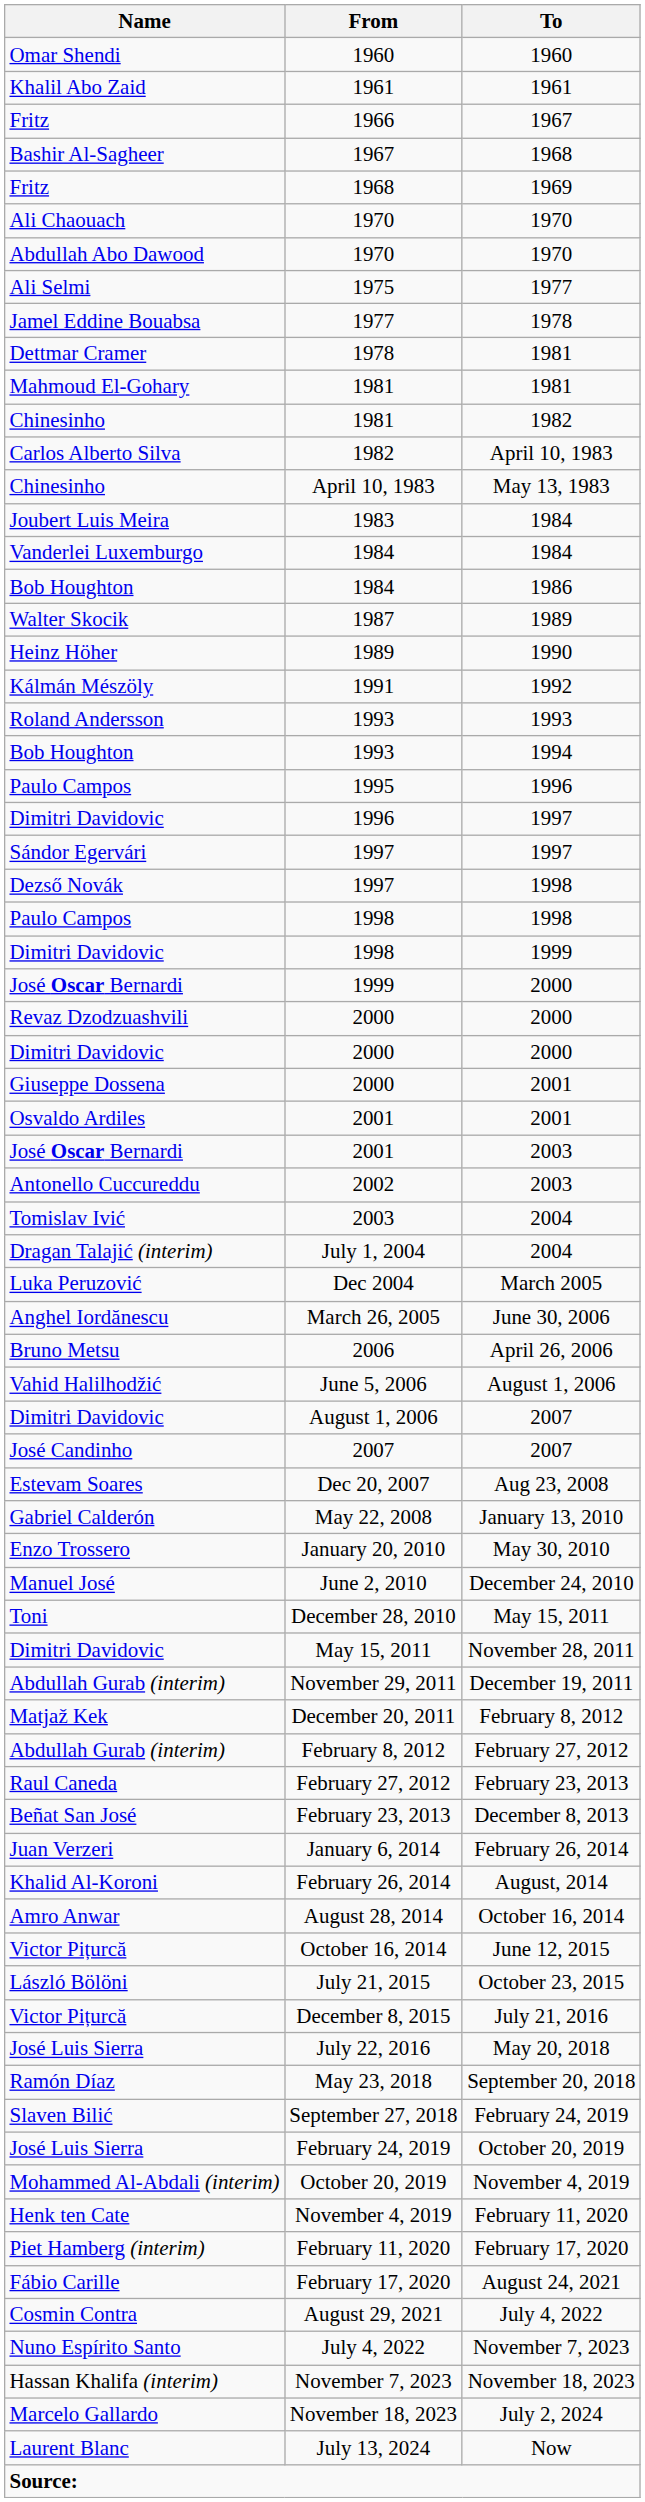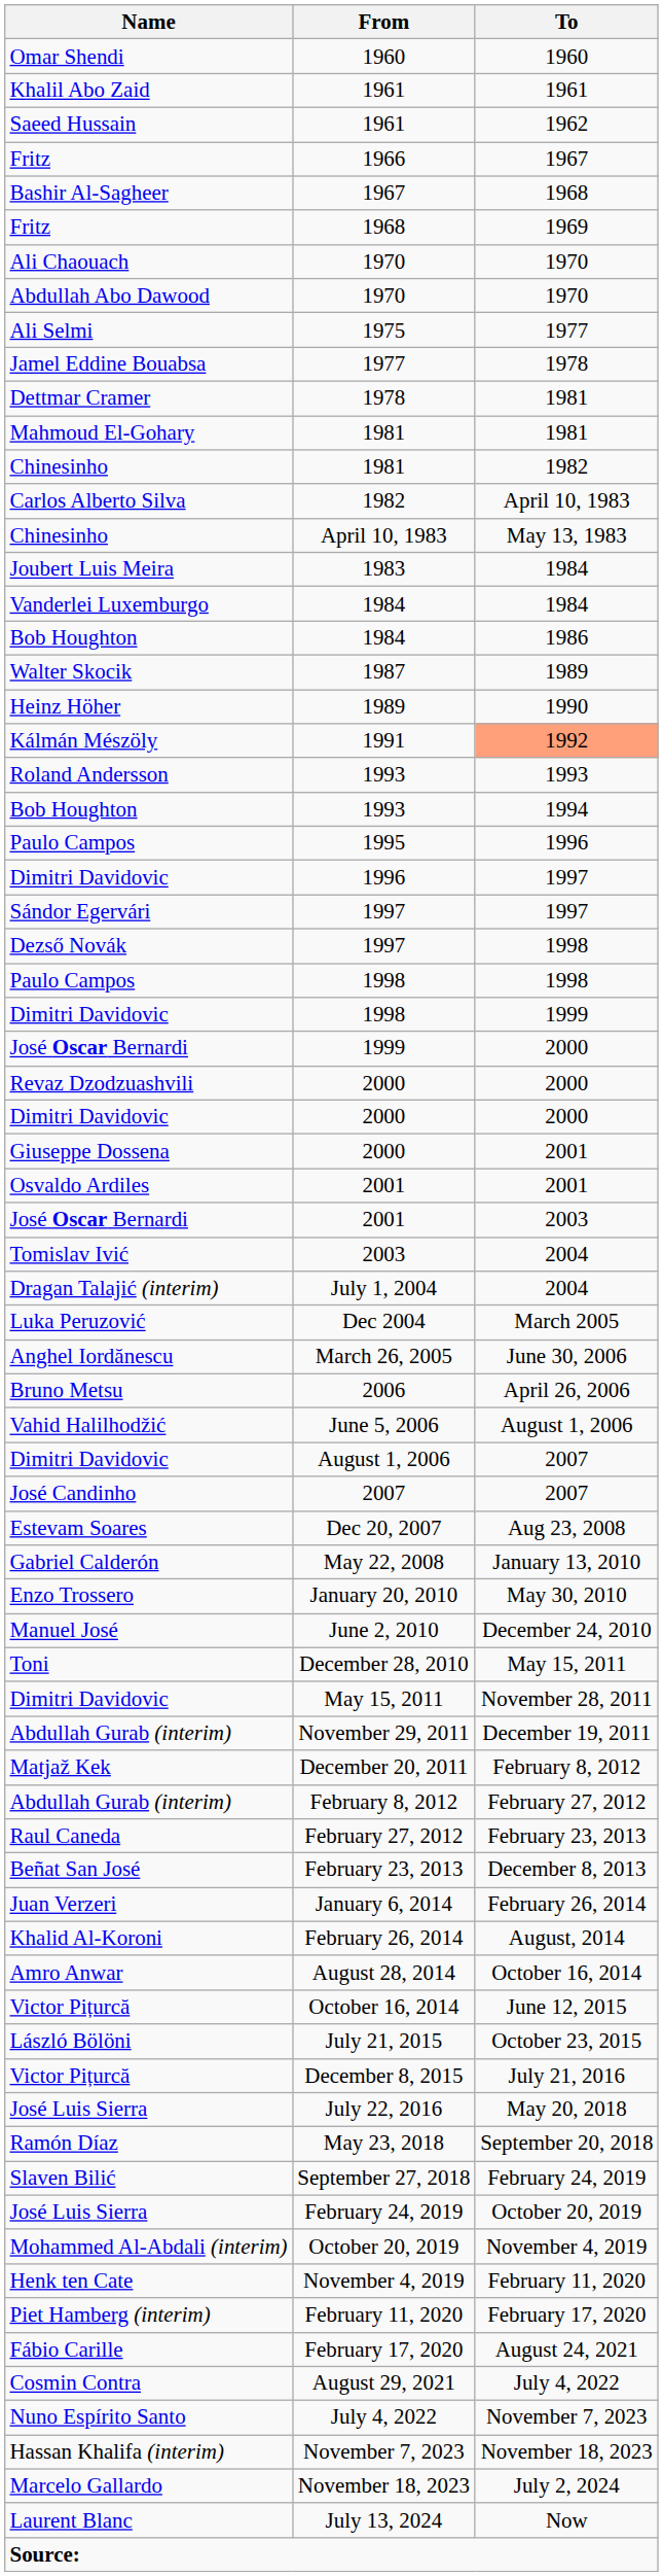 <table class="wikitable">
 <tr>
 <th>Name</th>
 <th>From</th>
 <th>To</th>
 </tr>
 <tr>
 <td align=Left> <a href='#'>Omar Shendi</a></td>
 <td align=center>1960</td>
 <td align=center>1960</td>
 </tr>
 <tr>
 <td align=Left> <a href='#'>Khalil Abo Zaid</a></td>
 <td align=center>1961</td>
 <td align=center>1961</td>
+</tr>
+<tr>
+<td align=Left> <a href='#'>Saeed Hussain</a></td>
+<td align=center>1961</td>
+<td align=center>1962</td>
 </tr>
 <tr>
 <td align=Left> <a href='#'>Fritz</a></td>
 <td align=center>1966</td>
 <td align=center>1967</td>
 </tr>
 <tr>
 <td align=Left> <a href='#'>Bashir Al-Sagheer</a></td>
 <td align=center>1967</td>
 <td align=center>1968</td>
 </tr>
 <tr>
 <td align=Left> <a href='#'>Fritz</a></td>
 <td align=center>1968</td>
 <td align=center>1969</td>
 </tr>
 <tr>
 <td align=Left> <a href='#'>Ali Chaouach</a></td>
 <td align=center>1970</td>
 <td align=center>1970</td>
 </tr>
 <tr>
 <td align=Left> <a href='#'>Abdullah Abo Dawood</a></td>
 <td align=center>1970</td>
 <td align=center>1970</td>
 </tr>
 <tr>
 <td align=Left> <a href='#'>Ali Selmi</a></td>
 <td align=center>1975</td>
 <td align=center>1977</td>
 </tr>
 <tr>
 <td align=Left> <a href='#'>Jamel Eddine Bouabsa</a></td>
 <td align=center>1977</td>
 <td align=center>1978</td>
 </tr>
 <tr>
 <td align=Left> <a href='#'>Dettmar Cramer</a></td>
 <td align=center>1978</td>
 <td align=center>1981</td>
 </tr>
 <tr>
 <td align=Left> <a href='#'>Mahmoud El-Gohary</a></td>
 <td align=center>1981</td>
 <td align=center>1981</td>
 </tr>
 <tr>
 <td align=Left> <a href='#'>Chinesinho</a></td>
 <td align=center>1981</td>
 <td align=center>1982</td>
 </tr>
 <tr>
 <td align=Left> <a href='#'>Carlos Alberto Silva</a></td>
 <td align=center>1982</td>
 <td align=center>April 10, 1983</td>
 </tr>
 <tr>
 <td align=Left> <a href='#'>Chinesinho</a></td>
 <td align=center>April 10, 1983</td>
 <td align=center>May 13, 1983</td>
 </tr>
 <tr>
 <td align=Left> <a href='#'>Joubert Luis Meira</a></td>
 <td align=center>1983</td>
 <td align=center>1984</td>
 </tr>
 <tr>
 <td align=Left> <a href='#'>Vanderlei Luxemburgo</a></td>
 <td align=center>1984</td>
 <td align=center>1984</td>
 </tr>
 <tr>
 <td align=Left> <a href='#'>Bob Houghton</a></td>
 <td align=center>1984</td>
 <td align=center>1986</td>
 </tr>
 <tr>
 <td align=left> <a href='#'>Walter Skocik</a></td>
 <td align=center>1987</td>
 <td align=center>1989</td>
 </tr>
 <tr>
 <td align=left> <a href='#'>Heinz Höher</a></td>
 <td align=center>1989</td>
 <td align=center>1990</td>
 </tr>
 <tr>
 <td align=left> <a href='#'>Kálmán Mészöly</a></td>
 <td align=center>1991</td>
-<td align=center>1992</td>
+<td align=center style="background: lightsalmon;">1992</td>
 </tr>
 <tr>
 <td align=left> <a href='#'>Roland Andersson</a></td>
 <td align=center>1993</td>
 <td align=center>1993</td>
 </tr>
 <tr>
 <td align=left> <a href='#'>Bob Houghton</a></td>
 <td align=center>1993</td>
 <td align=center>1994</td>
 </tr>
 <tr>
 <td align=left> <a href='#'>Paulo Campos</a></td>
 <td align=center>1995</td>
 <td align=center>1996</td>
 </tr>
 <tr>
 <td align=left> <a href='#'>Dimitri Davidovic</a></td>
 <td align=center>1996</td>
 <td align=center>1997</td>
 </tr>
 <tr>
 <td align=left> <a href='#'>Sándor Egervári</a></td>
 <td align=center>1997</td>
 <td align=center>1997</td>
 </tr>
 <tr>
 <td align=left> <a href='#'>Dezső Novák</a></td>
 <td align=center>1997</td>
 <td align=center>1998</td>
 </tr>
 <tr>
 <td align=left> <a href='#'>Paulo Campos</a></td>
 <td align=center>1998</td>
 <td align=center>1998</td>
 </tr>
 <tr>
 <td align=left> <a href='#'>Dimitri Davidovic</a></td>
 <td align=center>1998</td>
 <td align=center>1999</td>
 </tr>
 <tr>
 <td align=left> <a href='#'>José <strong>Oscar</strong> Bernardi</a></td>
 <td align=center>1999</td>
 <td align=center>2000</td>
 </tr>
 <tr>
 <td align=left> <a href='#'>Revaz Dzodzuashvili</a></td>
 <td align=center>2000</td>
 <td align=center>2000</td>
 </tr>
 <tr>
 <td align=left> <a href='#'>Dimitri Davidovic</a></td>
 <td align=center>2000</td>
 <td align=center>2000</td>
 </tr>
 <tr>
 <td align=left> <a href='#'>Giuseppe Dossena</a></td>
 <td align=center>2000</td>
 <td align=center>2001</td>
 </tr>
 <tr>
 <td align=left> <a href='#'>Osvaldo Ardiles</a></td>
 <td align=center>2001</td>
 <td align=center>2001</td>
 </tr>
 <tr>
 <td align=left> <a href='#'>José <strong>Oscar</strong> Bernardi</a></td>
 <td align=center>2001</td>
-<td align=center>2003</td>
-</tr>
-<tr>
-<td align=left> <a href='#'>Antonello Cuccureddu</a></td>
-<td align=center>2002</td>
 <td align=center>2003</td>
 </tr>
 <tr>
 <td align=left> <a href='#'>Tomislav Ivić</a></td>
 <td align=center>2003</td>
 <td align=center>2004</td>
 </tr>
 <tr>
 <td align=left> <a href='#'>Dragan Talajić</a> <em>(interim)</em></td>
 <td align=center>July 1, 2004</td>
 <td align=center>2004</td>
 </tr>
 <tr>
 <td align=left> <a href='#'>Luka Peruzović</a></td>
 <td align=center>Dec 2004</td>
 <td align=center>March 2005</td>
 </tr>
 <tr>
 <td align=left> <a href='#'>Anghel Iordănescu</a></td>
 <td align=center>March 26, 2005</td>
 <td align=center>June 30, 2006</td>
 </tr>
 <tr>
 <td align=left> <a href='#'>Bruno Metsu</a></td>
 <td align=center>2006</td>
 <td align=center>April 26, 2006</td>
 </tr>
 <tr>
 <td align=left> <a href='#'>Vahid Halilhodžić</a></td>
 <td align=center>June 5, 2006</td>
 <td align=center>August 1, 2006</td>
 </tr>
 <tr>
 <td align=left> <a href='#'>Dimitri Davidovic</a></td>
 <td align=center>August 1, 2006</td>
 <td align=center>2007</td>
 </tr>
 <tr>
 <td align=left> <a href='#'>José Candinho</a></td>
 <td align=center>2007</td>
 <td align=center>2007</td>
 </tr>
 <tr>
 <td align=left> <a href='#'>Estevam Soares</a></td>
 <td align=center>Dec 20, 2007</td>
 <td align=center>Aug 23, 2008</td>
 </tr>
 <tr>
 <td align=left> <a href='#'>Gabriel Calderón</a></td>
 <td align=center>May 22, 2008</td>
 <td align=center>January 13, 2010</td>
 </tr>
 <tr>
 <td align=left> <a href='#'>Enzo Trossero</a></td>
 <td align=center>January 20, 2010</td>
 <td align=center>May 30, 2010</td>
 </tr>
 <tr>
 <td align=left> <a href='#'>Manuel José</a></td>
 <td align=center>June 2, 2010</td>
 <td align=center>December 24, 2010</td>
 </tr>
 <tr>
 <td align=left> <a href='#'>Toni</a></td>
 <td align=center>December 28, 2010</td>
 <td align=center>May 15, 2011</td>
 </tr>
 <tr>
 <td align=left> <a href='#'>Dimitri Davidovic</a></td>
 <td align=center>May 15, 2011</td>
 <td align=center>November 28, 2011</td>
 </tr>
 <tr>
 <td align=left> <a href='#'>Abdullah Gurab</a> <em>(interim)</em></td>
 <td align=center>November 29, 2011</td>
 <td align=center>December 19, 2011</td>
 </tr>
 <tr>
 <td align=left> <a href='#'>Matjaž Kek</a></td>
 <td align=center>December 20, 2011</td>
 <td align=center>February 8, 2012</td>
 </tr>
 <tr>
 <td align=left> <a href='#'>Abdullah Gurab</a> <em>(interim)</em></td>
 <td align=center>February 8, 2012</td>
 <td align=center>February 27, 2012</td>
 </tr>
 <tr>
 <td align=left> <a href='#'>Raul Caneda</a></td>
 <td align=center>February 27, 2012</td>
 <td align=center>February 23, 2013</td>
 </tr>
 <tr>
 <td align=left> <a href='#'>Beñat San José</a></td>
 <td align=center>February 23, 2013</td>
 <td align=center>December 8, 2013</td>
 </tr>
 <tr>
 <td align=left> <a href='#'>Juan Verzeri</a></td>
 <td align=center>January 6, 2014</td>
 <td align=center>February 26, 2014</td>
 </tr>
 <tr>
 <td align=left> <a href='#'>Khalid Al-Koroni</a></td>
 <td align=center>February 26, 2014</td>
 <td align=center>August, 2014</td>
 </tr>
 <tr>
 <td align=left> <a href='#'>Amro Anwar</a></td>
 <td align=center>August 28, 2014</td>
 <td align=center>October 16, 2014</td>
 </tr>
 <tr>
 <td align=left> <a href='#'>Victor Pițurcă</a></td>
 <td align=center>October 16, 2014</td>
 <td align=center>June 12, 2015</td>
 </tr>
 <tr>
 <td align=left> <a href='#'>László Bölöni</a></td>
 <td align=center>July 21, 2015</td>
 <td align=center>October 23, 2015</td>
 </tr>
 <tr>
 <td align=left> <a href='#'>Victor Pițurcă</a></td>
 <td align=center>December 8, 2015</td>
 <td align=center>July 21, 2016</td>
 </tr>
 <tr>
 <td align=left> <a href='#'>José Luis Sierra</a></td>
 <td align=center>July 22, 2016</td>
 <td align=center>May 20, 2018</td>
 </tr>
 <tr>
 <td align=left> <a href='#'>Ramón Díaz</a></td>
 <td align=center>May 23, 2018</td>
 <td align=center>September 20, 2018</td>
 </tr>
 <tr>
 <td align=left> <a href='#'>Slaven Bilić</a></td>
 <td align=center>September 27, 2018</td>
 <td align=center>February 24, 2019</td>
 </tr>
 <tr>
 <td align=left> <a href='#'>José Luis Sierra</a></td>
 <td align=center>February 24, 2019</td>
 <td align=center>October 20, 2019</td>
 </tr>
 <tr>
 <td align=left> <a href='#'>Mohammed Al-Abdali</a> <em>(interim)</em></td>
 <td align=center>October 20, 2019</td>
 <td align=center>November 4, 2019</td>
 </tr>
 <tr>
 <td align=left> <a href='#'>Henk ten Cate</a></td>
 <td align=center>November 4, 2019</td>
 <td align=center>February 11, 2020</td>
 </tr>
 <tr>
 <td align=left> <a href='#'>Piet Hamberg</a> <em>(interim)</em></td>
 <td align=center>February 11, 2020</td>
 <td align=center>February 17, 2020</td>
 </tr>
 <tr>
 <td align=left> <a href='#'>Fábio Carille</a></td>
 <td align=center>February 17, 2020</td>
 <td align=center>August 24, 2021</td>
 </tr>
 <tr>
 <td align=left> <a href='#'>Cosmin Contra</a></td>
 <td align=center>August 29, 2021</td>
 <td align=center>July 4, 2022</td>
 </tr>
 <tr>
 <td align=left> <a href='#'>Nuno Espírito Santo</a></td>
 <td align=center>July 4, 2022</td>
 <td align=center>November 7, 2023</td>
 </tr>
 <tr>
 <td align=left> Hassan Khalifa <em>(interim)</em></td>
 <td align=center>November 7, 2023</td>
 <td align=center>November 18, 2023</td>
 </tr>
 <tr>
 <td align=left> <a href='#'>Marcelo Gallardo</a></td>
 <td align=center>November 18, 2023</td>
 <td align=center>July 2, 2024</td>
 </tr>
 <tr>
 <td align=left>  <a href='#'>Laurent Blanc</a></td>
 <td align=center>July 13, 2024</td>
 <td align=center>Now</td>
 </tr>
 <tr>
 <td colspan="3"><strong>Source:</strong></td>
 </tr>
 </table>
